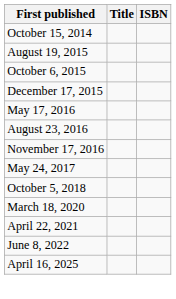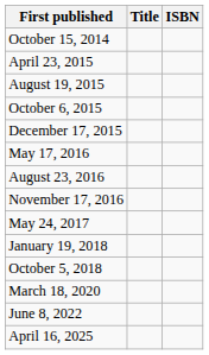 <table class="wikitable">
 <tr>
 <th>First published</th>
 <th>Title</th>
 <th>ISBN</th>
 </tr>
 <tr>
 <td>October 15, 2014</td>
+<td></td>
+<td><small></small></td>
+</tr>
+<tr>
+<td>April 23, 2015</td>
 <td></td>
 <td><small></small></td>
 </tr>
 <tr>
 <td>August 19, 2015</td>
 <td></td>
 <td><small></small></td>
 </tr>
 <tr>
 <td>October 6, 2015</td>
 <td></td>
 <td><small></small></td>
 </tr>
 <tr>
 <td>December 17, 2015</td>
 <td></td>
 <td><small></small></td>
 </tr>
 <tr>
 <td>May 17, 2016</td>
 <td></td>
 <td><small></small></td>
 </tr>
 <tr>
 <td>August 23, 2016</td>
 <td></td>
 <td><small></small></td>
 </tr>
 <tr>
 <td>November 17, 2016</td>
 <td></td>
 <td><small></small></td>
 </tr>
 <tr>
 <td>May 24, 2017</td>
 <td></td>
 <td><small></small></td>
 </tr>
 <tr>
+<td>January 19, 2018</td>
+<td></td>
+<td><small></small></td>
+</tr>
+<tr>
 <td>October 5, 2018</td>
 <td></td>
 <td><small></small></td>
 </tr>
 <tr>
 <td>March 18, 2020</td>
-<td></td>
-<td><small></small></td>
-</tr>
-<tr>
-<td>April 22, 2021</td>
 <td></td>
 <td><small></small></td>
 </tr>
 <tr>
 <td>June 8, 2022</td>
 <td></td>
 <td><small></small></td>
 </tr>
 <tr>
 <td>April 16, 2025</td>
 <td></td>
 <td><small></small></td>
 </tr>
 </table>
